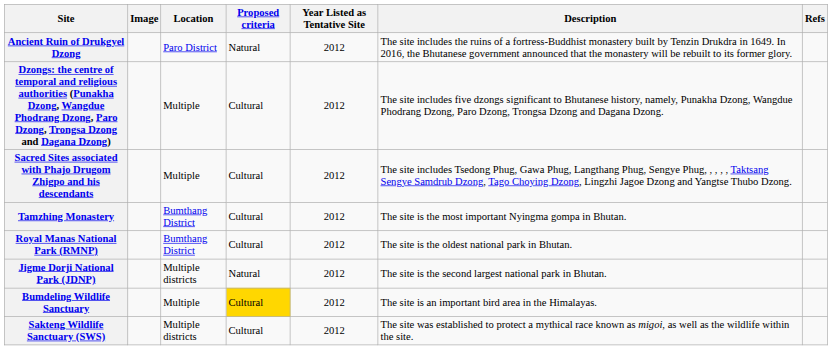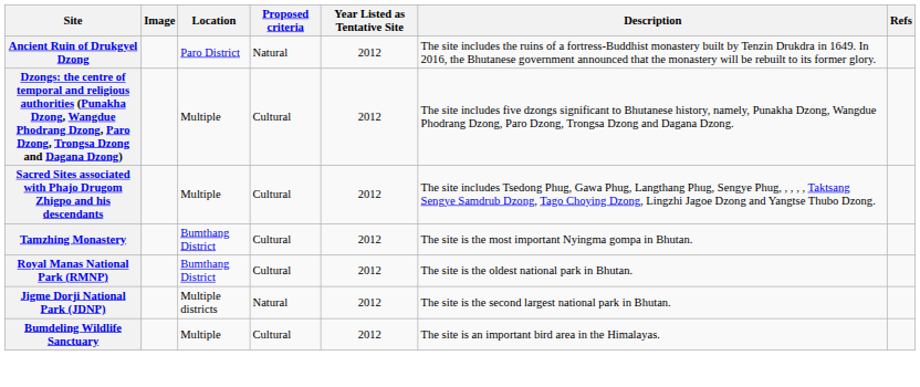 <table class="wikitable sortable static-row-numbers static-row-header-text">
 <tr>
 <th style="width:15%;" scope="col">Site</th>
 <th class="unsortable" scope="col">Image</th>
 <th scope="col">Location</th>
 <th scope="col"><a href='#'>Proposed criteria</a></th>
 <th scope="col">Year Listed as Tentative Site</th>
 <th scope="col" class="unsortable">Description</th>
 <th scope="col" class="unsortable">Refs</th>
 </tr>
 <tr>
 <th scope="row"><a href='#'>Ancient Ruin of Drukgyel Dzong</a></th>
 <td></td>
 <td><a href='#'>Paro District</a></td>
 <td>Natural</td>
 <td style="text-align:center;">2012</td>
 <td>The site includes the ruins of a fortress-Buddhist monastery built by Tenzin Drukdra in 1649. In 2016, the Bhutanese government announced that the monastery will be rebuilt to its former glory.</td>
 <td></td>
 </tr>
 <tr>
 <th scope="row"><a href='#'>Dzongs: the centre of temporal and religious authorities</a> (<a href='#'>Punakha Dzong</a>, <a href='#'>Wangdue Phodrang Dzong</a>, <a href='#'>Paro Dzong</a>, <a href='#'>Trongsa Dzong</a> and <a href='#'>Dagana Dzong</a>)</th>
 <td>    </td>
 <td>Multiple</td>
 <td>Cultural</td>
 <td style="text-align:center;">2012</td>
 <td>The site includes five dzongs significant to Bhutanese history, namely, Punakha Dzong, Wangdue Phodrang Dzong, Paro Dzong, Trongsa Dzong and Dagana Dzong.</td>
 <td></td>
 </tr>
 <tr>
 <th scope="row"><a href='#'>Sacred Sites associated with Phajo Drugom Zhigpo and his descendants</a></th>
 <td></td>
 <td>Multiple</td>
 <td>Cultural</td>
 <td style="text-align:center;">2012</td>
 <td>The site includes Tsedong Phug, Gawa Phug, Langthang Phug, Sengye Phug, , , , , <a href='#'>Taktsang Sengye Samdrub Dzong</a>, <a href='#'>Tago Choying Dzong</a>, Lingzhi Jagoe Dzong and Yangtse Thubo Dzong.</td>
 <td></td>
 </tr>
 <tr>
 <th scope="row"><a href='#'>Tamzhing Monastery</a></th>
 <td></td>
 <td><a href='#'>Bumthang District</a></td>
 <td>Cultural</td>
 <td style="text-align:center;">2012</td>
 <td>The site is the most important Nyingma gompa in Bhutan.</td>
 <td></td>
 </tr>
 <tr>
 <th scope="row"><a href='#'>Royal Manas National Park (RMNP)</a></th>
 <td></td>
 <td><a href='#'>Bumthang District</a></td>
 <td>Cultural</td>
 <td style="text-align:center;">2012</td>
 <td>The site is the oldest national park in Bhutan.</td>
 <td></td>
 </tr>
 <tr>
 <th scope="row"><a href='#'>Jigme Dorji National Park (JDNP)</a></th>
 <td></td>
 <td>Multiple districts</td>
 <td>Natural</td>
 <td style="text-align:center;">2012</td>
 <td>The site is the second largest national park in Bhutan.</td>
 <td></td>
 </tr>
 <tr>
 <th scope="row"><a href='#'>Bumdeling Wildlife Sanctuary</a></th>
 <td></td>
 <td>Multiple</td>
-<td style="background: gold;">Cultural</td>
+<td>Cultural</td>
 <td style="text-align:center;">2012</td>
 <td>The site is an important bird area in the Himalayas.</td>
 <td></td>
 </tr>
-<tr>
-<th scope="row"><a href='#'>Sakteng Wildlife Sanctuary (SWS)</a></th>
-<td></td>
-<td>Multiple districts</td>
-<td>Cultural</td>
-<td style="text-align:center;">2012</td>
-<td>The site was established to protect a mythical race known as <em>migoi</em>, as well as the wildlife within the site.</td>
-<td></td>
-</tr>
 </table>
